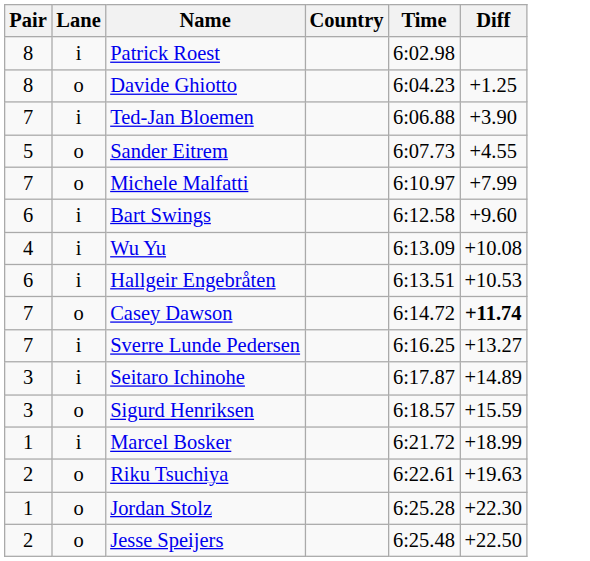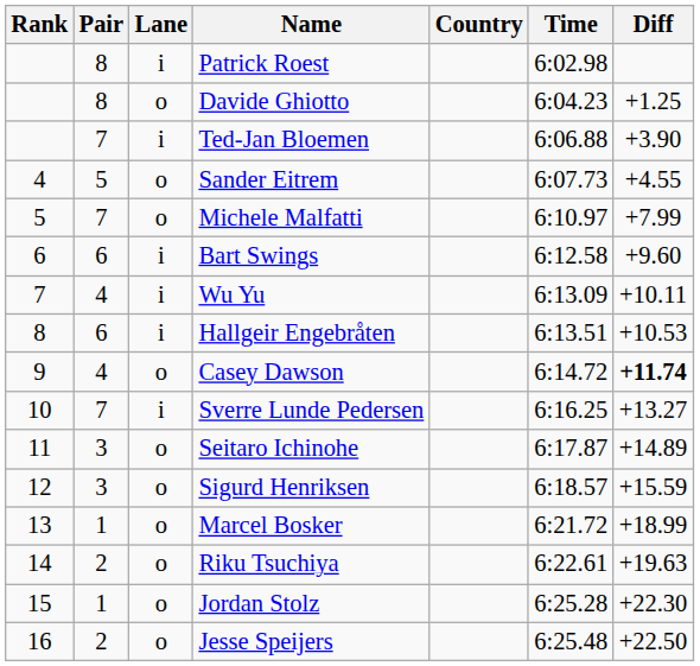 <table class="wikitable sortable" style="text-align:center">
 <tr>
+<th>Rank</th>
 <th>Pair</th>
 <th>Lane</th>
 <th>Name</th>
 <th>Country</th>
 <th>Time</th>
 <th>Diff</th>
 </tr>
 <tr>
+<td></td>
 <td>8</td>
 <td>i</td>
 <td align=left><a href='#'>Patrick Roest</a></td>
 <td align=left></td>
 <td>6:02.98</td>
 <td></td>
 </tr>
 <tr>
+<td></td>
 <td>8</td>
 <td>o</td>
 <td align=left><a href='#'>Davide Ghiotto</a></td>
 <td align=left></td>
 <td>6:04.23</td>
 <td>+1.25</td>
 </tr>
 <tr>
+<td></td>
 <td>7</td>
 <td>i</td>
 <td align=left><a href='#'>Ted-Jan Bloemen</a></td>
 <td align=left></td>
 <td>6:06.88</td>
 <td>+3.90</td>
 </tr>
 <tr>
+<td>4</td>
 <td>5</td>
 <td>o</td>
 <td align=left><a href='#'>Sander Eitrem</a></td>
 <td align=left></td>
 <td>6:07.73</td>
 <td>+4.55</td>
 </tr>
 <tr>
+<td>5</td>
 <td>7</td>
 <td>o</td>
 <td align=left><a href='#'>Michele Malfatti</a></td>
 <td align=left></td>
 <td>6:10.97</td>
 <td>+7.99</td>
 </tr>
 <tr>
 <td>6</td>
+<td>6</td>
 <td>i</td>
 <td align=left><a href='#'>Bart Swings</a></td>
 <td align=left></td>
 <td>6:12.58</td>
 <td>+9.60</td>
 </tr>
 <tr>
+<td>7</td>
 <td>4</td>
 <td>i</td>
 <td align=left><a href='#'>Wu Yu</a></td>
 <td align=left></td>
 <td>6:13.09</td>
-<td>+10.08</td>
+<td>+10.11</td>
 </tr>
 <tr>
+<td>8</td>
 <td>6</td>
 <td>i</td>
 <td align=left><a href='#'>Hallgeir Engebråten</a></td>
 <td align=left></td>
 <td>6:13.51</td>
 <td>+10.53</td>
 </tr>
 <tr>
-<td>7</td>
+<td>9</td>
+<td>4</td>
 <td>o</td>
 <td align=left><a href='#'>Casey Dawson</a></td>
 <td align=left></td>
 <td>6:14.72</td>
 <td><strong>+11.74</strong></td>
 </tr>
 <tr>
+<td>10</td>
 <td>7</td>
 <td>i</td>
 <td align=left><a href='#'>Sverre Lunde Pedersen</a></td>
 <td align=left></td>
 <td>6:16.25</td>
 <td>+13.27</td>
 </tr>
 <tr>
+<td>11</td>
 <td>3</td>
-<td>i</td>
+<td>o</td>
 <td align=left><a href='#'>Seitaro Ichinohe</a></td>
 <td align=left></td>
 <td>6:17.87</td>
 <td>+14.89</td>
 </tr>
 <tr>
+<td>12</td>
 <td>3</td>
 <td>o</td>
 <td align=left><a href='#'>Sigurd Henriksen</a></td>
 <td align=left></td>
 <td>6:18.57</td>
 <td>+15.59</td>
 </tr>
 <tr>
+<td>13</td>
 <td>1</td>
-<td>i</td>
+<td>o</td>
 <td align=left><a href='#'>Marcel Bosker</a></td>
 <td align=left></td>
 <td>6:21.72</td>
 <td>+18.99</td>
 </tr>
 <tr>
+<td>14</td>
 <td>2</td>
 <td>o</td>
 <td align=left><a href='#'>Riku Tsuchiya</a></td>
 <td align=left></td>
 <td>6:22.61</td>
 <td>+19.63</td>
 </tr>
 <tr>
+<td>15</td>
 <td>1</td>
 <td>o</td>
 <td align=left><a href='#'>Jordan Stolz</a></td>
 <td align=left></td>
 <td>6:25.28</td>
 <td>+22.30</td>
 </tr>
 <tr>
+<td>16</td>
 <td>2</td>
 <td>o</td>
 <td align=left><a href='#'>Jesse Speijers</a></td>
 <td align=left></td>
 <td>6:25.48</td>
 <td>+22.50</td>
 </tr>
 </table>
